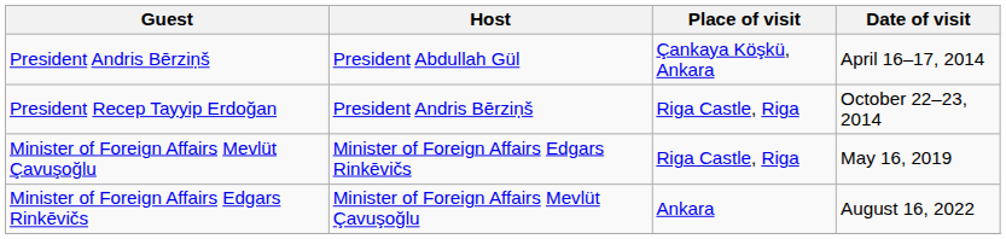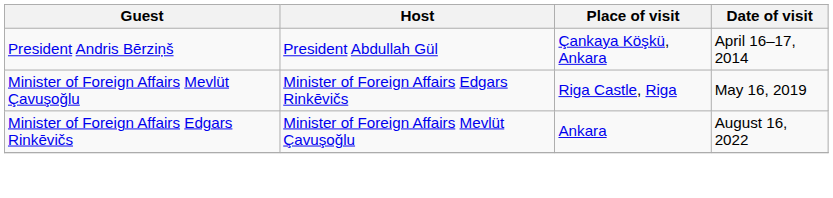 <table class="wikitable" border="1">
 <tr>
 <th>Guest</th>
 <th>Host</th>
 <th>Place of visit</th>
 <th>Date of visit</th>
 </tr>
 <tr>
 <td> <a href='#'>President</a> <a href='#'>Andris Bērziņš</a></td>
 <td> <a href='#'>President</a> <a href='#'>Abdullah Gül</a></td>
 <td><a href='#'>Çankaya Köşkü</a>, <a href='#'>Ankara</a></td>
 <td>April 16–17, 2014</td>
-</tr>
-<tr>
-<td> <a href='#'>President</a> <a href='#'>Recep Tayyip Erdoğan</a></td>
-<td> <a href='#'>President</a> <a href='#'>Andris Bērziņš</a></td>
-<td><a href='#'>Riga Castle</a>, <a href='#'>Riga</a></td>
-<td>October 22–23, 2014</td>
 </tr>
 <tr>
 <td> <a href='#'>Minister of Foreign Affairs</a> <a href='#'>Mevlüt Çavuşoğlu</a></td>
 <td> <a href='#'>Minister of Foreign Affairs</a> <a href='#'>Edgars Rinkēvičs</a></td>
 <td><a href='#'>Riga Castle</a>, <a href='#'>Riga</a></td>
 <td>May 16, 2019</td>
 </tr>
 <tr>
 <td> <a href='#'>Minister of Foreign Affairs</a> <a href='#'>Edgars Rinkēvičs</a></td>
 <td> <a href='#'>Minister of Foreign Affairs</a> <a href='#'>Mevlüt Çavuşoğlu</a></td>
 <td><a href='#'>Ankara</a></td>
 <td>August 16, 2022</td>
 </tr>
 <tr>
 </tr>
 </table>
